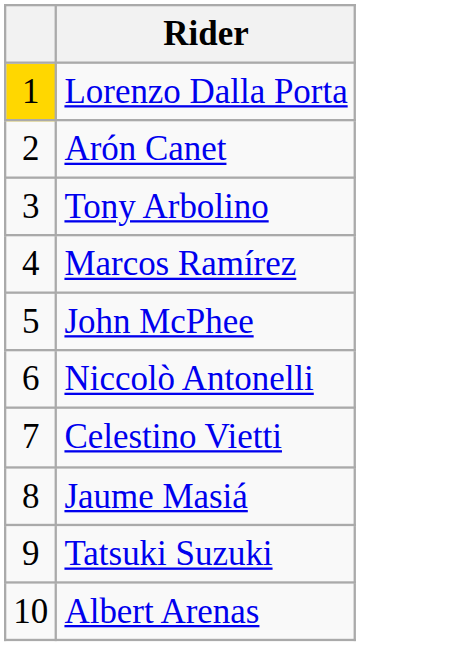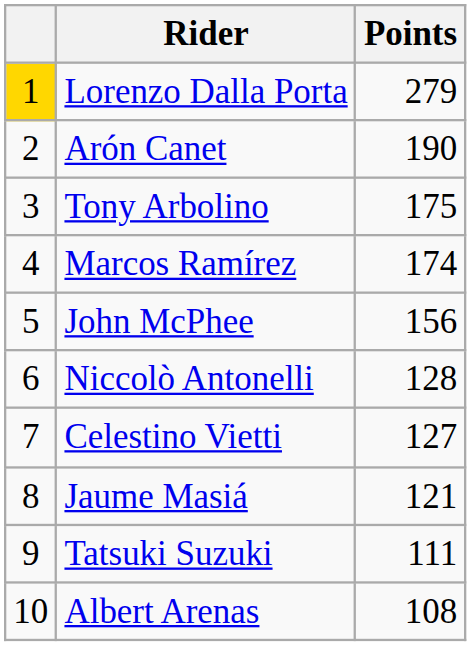 <table class="wikitable" style="font-size: 95%;">
 <tr>
 <th></th>
 <th>Rider</th>
+<th>Points</th>
 </tr>
 <tr>
 <td align=center style="background: gold;">1</td>
 <td> <a href='#'>Lorenzo Dalla Porta</a></td>
+<td align=right>279</td>
 </tr>
 <tr>
 <td align=center>2</td>
 <td> <a href='#'>Arón Canet</a></td>
+<td align=right>190</td>
 </tr>
 <tr>
 <td align=center>3</td>
 <td> <a href='#'>Tony Arbolino</a></td>
+<td align=right>175</td>
 </tr>
 <tr>
 <td align=center>4</td>
 <td> <a href='#'>Marcos Ramírez</a></td>
+<td align=right>174</td>
 </tr>
 <tr>
 <td align=center>5</td>
 <td> <a href='#'>John McPhee</a></td>
+<td align=right>156</td>
 </tr>
 <tr>
 <td align=center>6</td>
 <td> <a href='#'>Niccolò Antonelli</a></td>
+<td align=right>128</td>
 </tr>
 <tr>
 <td align=center>7</td>
 <td> <a href='#'>Celestino Vietti</a></td>
+<td align=right>127</td>
 </tr>
 <tr>
 <td align=center>8</td>
 <td> <a href='#'>Jaume Masiá</a></td>
+<td align=right>121</td>
 </tr>
 <tr>
 <td align=center>9</td>
 <td> <a href='#'>Tatsuki Suzuki</a></td>
+<td align=right>111</td>
 </tr>
 <tr>
 <td align=center>10</td>
 <td> <a href='#'>Albert Arenas</a></td>
+<td align=right>108</td>
 </tr>
 </table>
